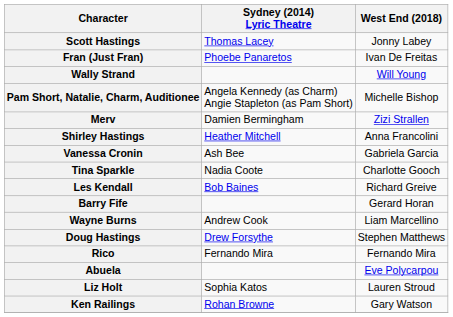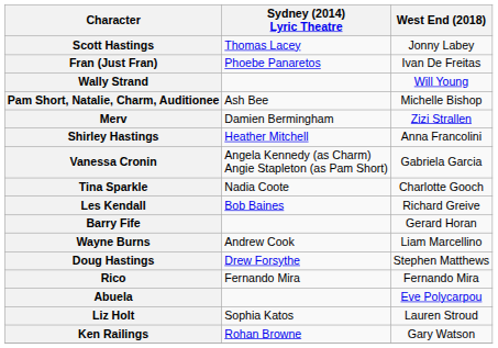 <table class="wikitable">
 <tr>
 <th>Character</th>
 <th>Sydney (2014)<br><a href='#'>Lyric Theatre</a></th>
 <th>West End (2018) <br></th>
 </tr>
 <tr>
 <th>Scott Hastings</th>
 <td><a href='#'>Thomas Lacey</a></td>
 <td colspan="1" align="center">Jonny Labey</td>
 </tr>
 <tr>
 <th>Fran (Just Fran)</th>
 <td><a href='#'>Phoebe Panaretos</a></td>
 <td colspan="1" align="center">Ivan De Freitas</td>
 </tr>
 <tr>
 <th>Wally Strand</th>
 <td></td>
 <td colspan="1" align="center"><a href='#'>Will Young</a></td>
 </tr>
 <tr>
 <th>Pam Short, Natalie, Charm, Auditionee</th>
-<td>Angela Kennedy (as Charm)<br>Angie Stapleton (as Pam Short)</td>
+<td>Ash Bee</td>
 <td colspan="1" align="center">Michelle Bishop</td>
 </tr>
 <tr>
 <th>Merv</th>
 <td>Damien Bermingham</td>
 <td colspan="1" align="center"><a href='#'>Zizi Strallen</a></td>
 </tr>
 <tr>
 <th>Shirley Hastings</th>
 <td><a href='#'>Heather Mitchell</a></td>
 <td colspan="1" align="center">Anna Francolini</td>
 </tr>
 <tr>
 <th>Vanessa Cronin</th>
-<td>Ash Bee</td>
+<td>Angela Kennedy (as Charm)<br>Angie Stapleton (as Pam Short)</td>
 <td colspan="1" align="center">Gabriela Garcia</td>
 </tr>
 <tr>
 <th>Tina Sparkle</th>
 <td>Nadia Coote</td>
 <td colspan="1" align="center">Charlotte Gooch</td>
 </tr>
 <tr>
 <th>Les Kendall</th>
 <td><a href='#'>Bob Baines</a></td>
 <td colspan="1" align="center">Richard Greive</td>
 </tr>
 <tr>
 <th>Barry Fife</th>
 <td></td>
 <td colspan="1" align="center">Gerard Horan</td>
 </tr>
 <tr>
 <th>Wayne Burns</th>
 <td>Andrew Cook</td>
 <td colspan="1" align="center">Liam Marcellino</td>
 </tr>
 <tr>
 <th>Doug Hastings</th>
 <td><a href='#'>Drew Forsythe</a></td>
 <td colspan="1" align="center">Stephen Matthews</td>
 </tr>
 <tr>
 <th>Rico</th>
 <td>Fernando Mira</td>
 <td colspan="1" align="center">Fernando Mira</td>
 </tr>
 <tr>
 <th>Abuela</th>
 <td></td>
 <td colspan="1" align="center"><a href='#'>Eve Polycarpou</a></td>
 </tr>
 <tr>
 <th>Liz Holt</th>
 <td>Sophia Katos</td>
 <td colspan="1" align="center">Lauren Stroud</td>
 </tr>
 <tr>
 <th>Ken Railings</th>
 <td><a href='#'>Rohan Browne</a></td>
 <td colspan="1" align="center">Gary Watson</td>
 </tr>
 <tr>
 </tr>
 </table>
